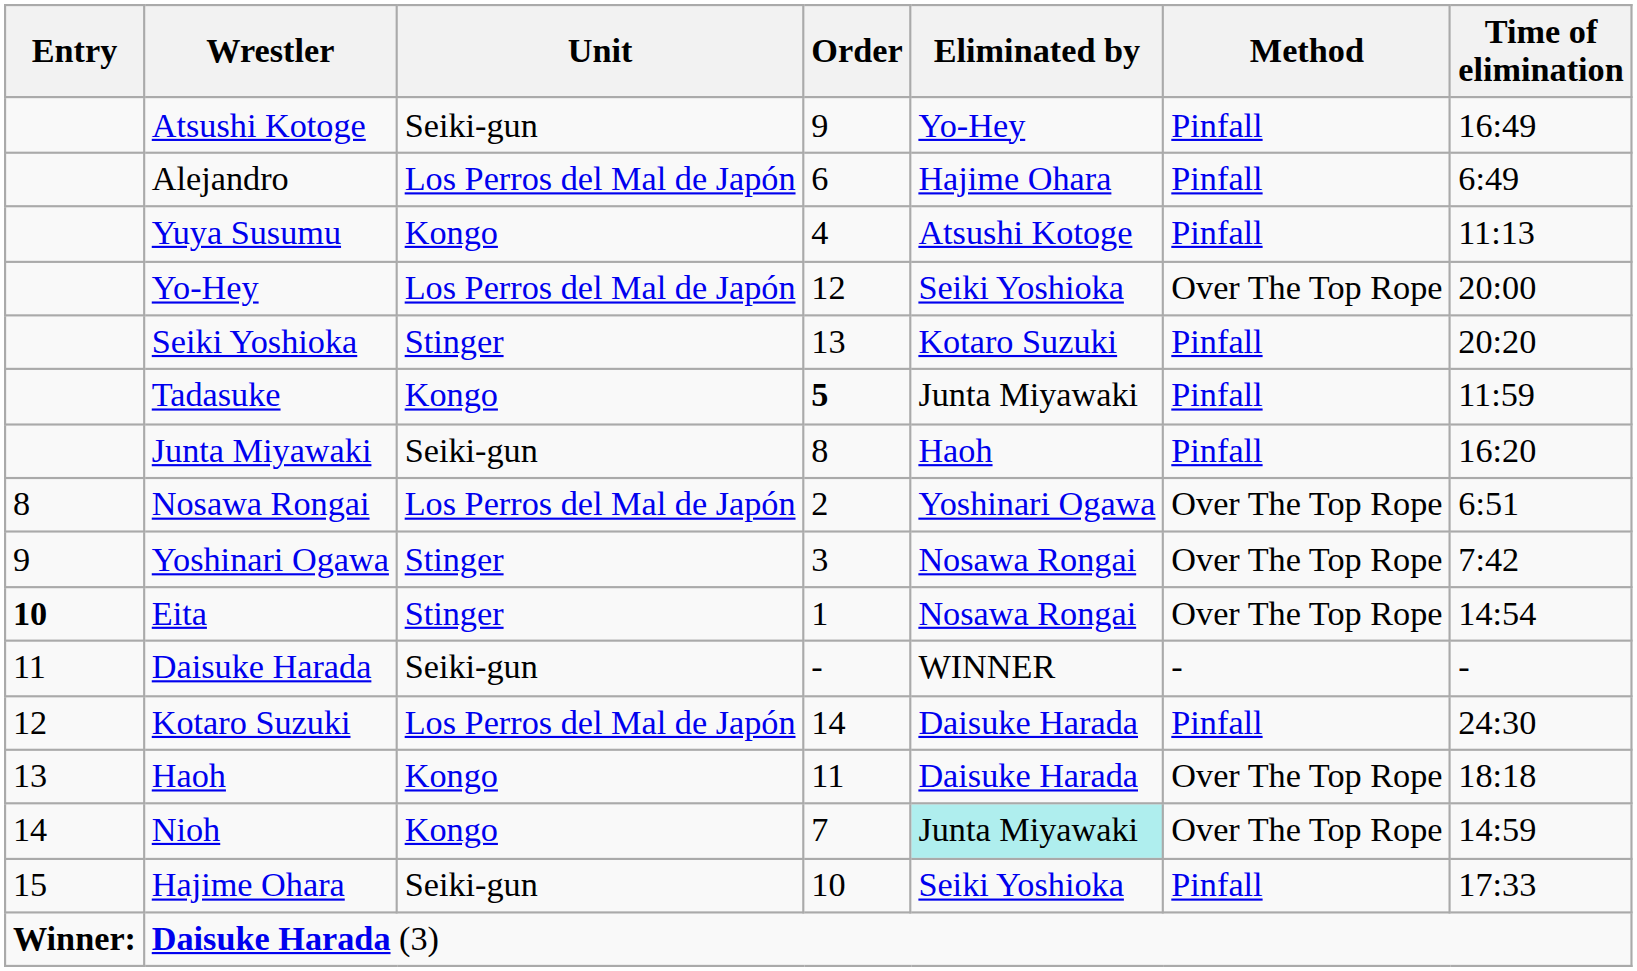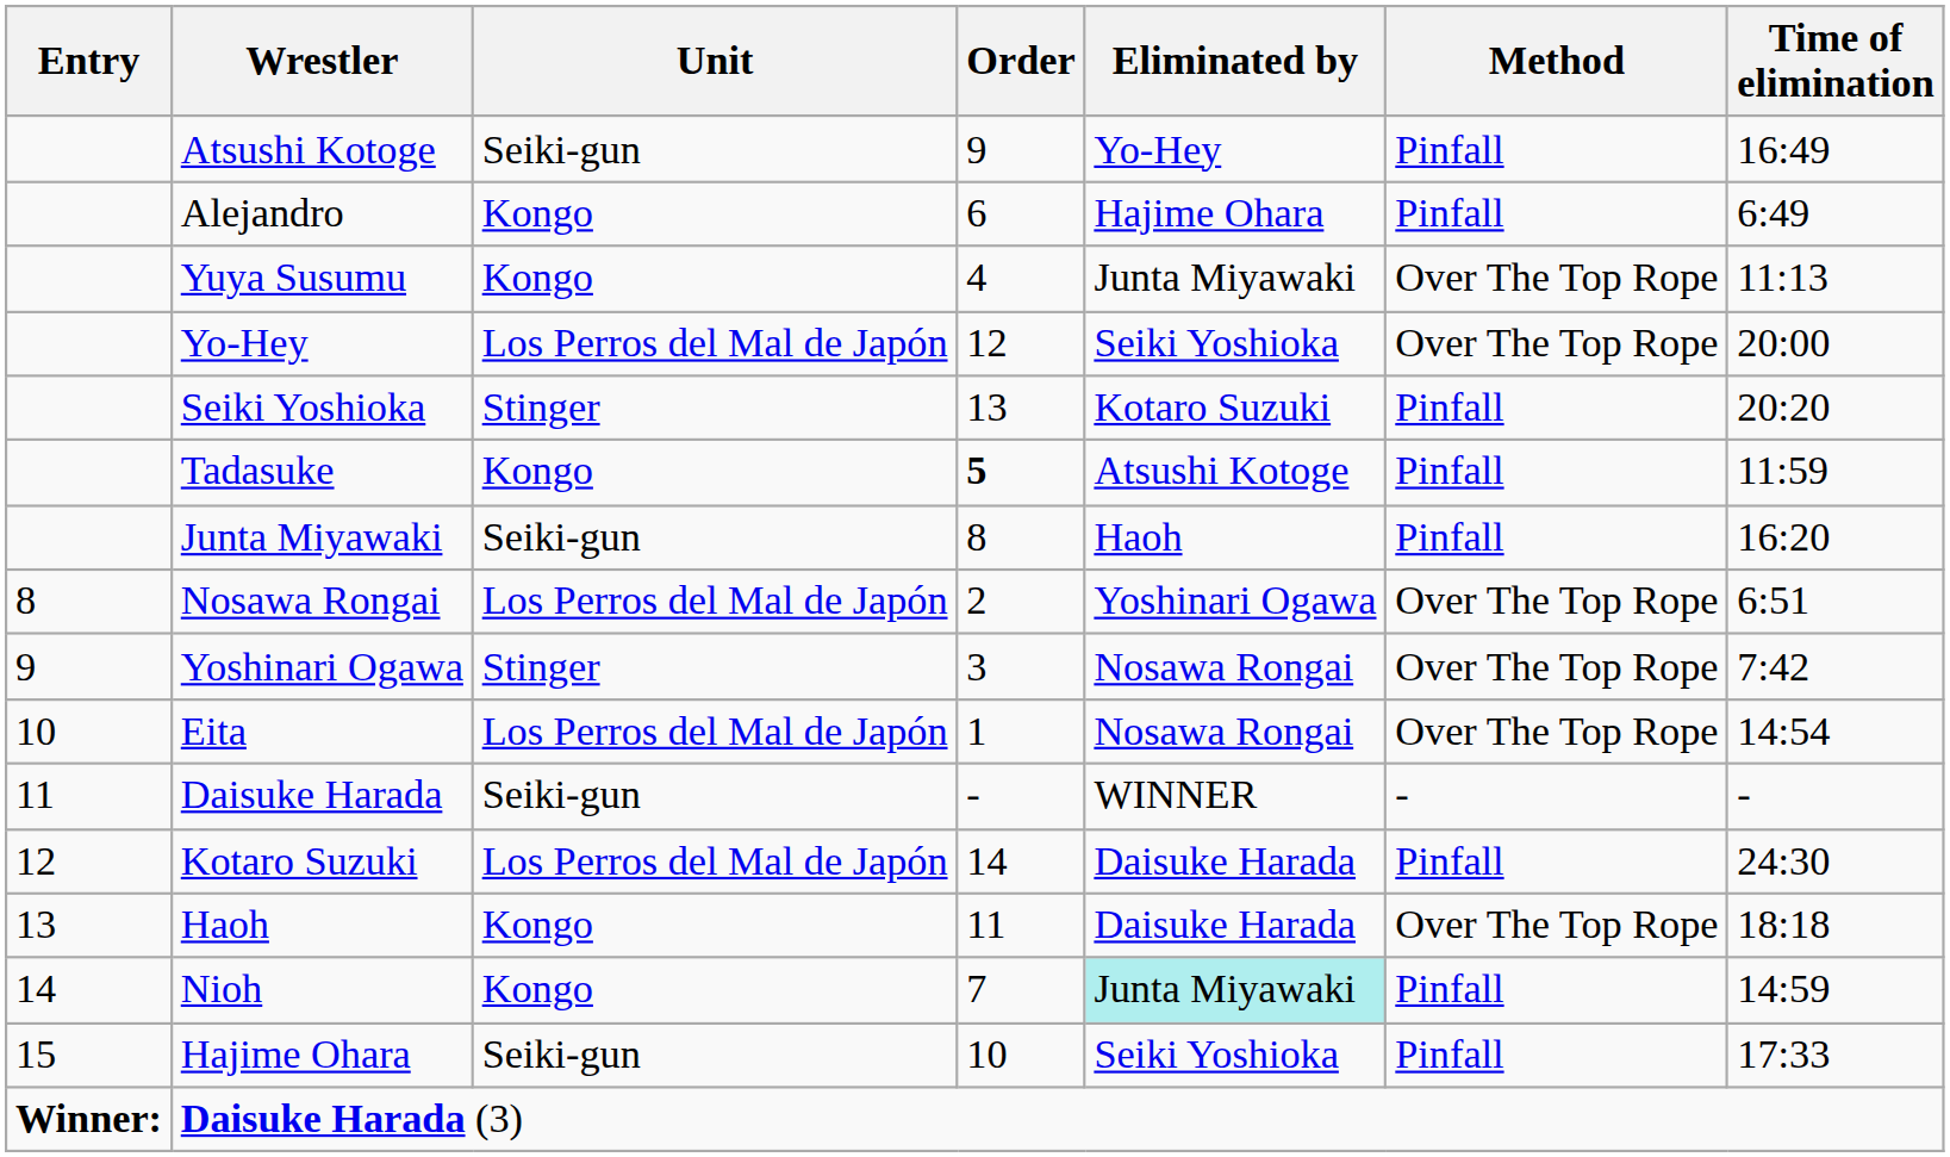 <table class="wikitable sortable">
 <tr>
 <th>Entry</th>
 <th>Wrestler</th>
 <th>Unit</th>
 <th>Order</th>
 <th>Eliminated by</th>
 <th>Method</th>
 <th>Time of<br>elimination</th>
 </tr>
 <tr>
 <td></td>
 <td><a href='#'>Atsushi Kotoge</a></td>
 <td>Seiki-gun</td>
 <td>9</td>
 <td><a href='#'>Yo-Hey</a></td>
 <td><a href='#'>Pinfall</a></td>
 <td>16:49</td>
 </tr>
 <tr>
 <td></td>
 <td>Alejandro</td>
-<td><a href='#'>Los Perros del Mal de Japón</a></td>
+<td><a href='#'>Kongo</a></td>
 <td>6</td>
 <td><a href='#'>Hajime Ohara</a></td>
 <td><a href='#'>Pinfall</a></td>
 <td>6:49</td>
 </tr>
 <tr>
 <td></td>
 <td><a href='#'>Yuya Susumu</a></td>
 <td><a href='#'>Kongo</a></td>
 <td>4</td>
-<td><a href='#'>Atsushi Kotoge</a></td>
-<td><a href='#'>Pinfall</a></td>
+<td>Junta Miyawaki</td>
+<td>Over The Top Rope</td>
 <td>11:13</td>
 </tr>
 <tr>
 <td></td>
 <td><a href='#'>Yo-Hey</a></td>
 <td><a href='#'>Los Perros del Mal de Japón</a></td>
 <td>12</td>
 <td><a href='#'>Seiki Yoshioka</a></td>
 <td>Over The Top Rope</td>
 <td>20:00</td>
 </tr>
 <tr>
 <td></td>
 <td><a href='#'>Seiki Yoshioka</a></td>
 <td><a href='#'>Stinger</a></td>
 <td>13</td>
 <td><a href='#'>Kotaro Suzuki</a></td>
 <td><a href='#'>Pinfall</a></td>
 <td>20:20</td>
 </tr>
 <tr>
 <td></td>
 <td><a href='#'>Tadasuke</a></td>
 <td><a href='#'>Kongo</a></td>
 <td><strong>5</strong></td>
-<td>Junta Miyawaki</td>
+<td><a href='#'>Atsushi Kotoge</a></td>
 <td><a href='#'>Pinfall</a></td>
 <td>11:59</td>
 </tr>
 <tr>
 <td></td>
 <td><a href='#'>Junta Miyawaki</a></td>
 <td>Seiki-gun</td>
 <td>8</td>
 <td><a href='#'>Haoh</a></td>
 <td><a href='#'>Pinfall</a></td>
 <td>16:20</td>
 </tr>
 <tr>
 <td>8</td>
 <td><a href='#'>Nosawa Rongai</a></td>
 <td><a href='#'>Los Perros del Mal de Japón</a></td>
 <td>2</td>
 <td><a href='#'>Yoshinari Ogawa</a></td>
 <td>Over The Top Rope</td>
 <td>6:51</td>
 </tr>
 <tr>
 <td>9</td>
 <td><a href='#'>Yoshinari Ogawa</a></td>
 <td><a href='#'>Stinger</a></td>
 <td>3</td>
 <td><a href='#'>Nosawa Rongai</a></td>
 <td>Over The Top Rope</td>
 <td>7:42</td>
 </tr>
 <tr>
-<td><strong>10</strong></td>
+<td>10</td>
 <td><a href='#'>Eita</a></td>
-<td><a href='#'>Stinger</a></td>
+<td><a href='#'>Los Perros del Mal de Japón</a></td>
 <td>1</td>
 <td><a href='#'>Nosawa Rongai</a></td>
 <td>Over The Top Rope</td>
 <td>14:54</td>
 </tr>
 <tr>
 <td>11</td>
 <td><a href='#'>Daisuke Harada</a></td>
 <td>Seiki-gun</td>
 <td>-</td>
 <td>WINNER</td>
 <td>-</td>
 <td>-</td>
 </tr>
 <tr>
 <td>12</td>
 <td><a href='#'>Kotaro Suzuki</a></td>
 <td><a href='#'>Los Perros del Mal de Japón</a></td>
 <td>14</td>
 <td><a href='#'>Daisuke Harada</a></td>
 <td><a href='#'>Pinfall</a></td>
 <td>24:30</td>
 </tr>
 <tr>
 <td>13</td>
 <td><a href='#'>Haoh</a></td>
 <td><a href='#'>Kongo</a></td>
 <td>11</td>
 <td><a href='#'>Daisuke Harada</a></td>
 <td>Over The Top Rope</td>
 <td>18:18</td>
 </tr>
 <tr>
 <td>14</td>
 <td><a href='#'>Nioh</a></td>
 <td><a href='#'>Kongo</a></td>
 <td>7</td>
 <td style="background: paleturquoise;">Junta Miyawaki</td>
-<td>Over The Top Rope</td>
+<td><a href='#'>Pinfall</a></td>
 <td>14:59</td>
 </tr>
 <tr>
 <td>15</td>
 <td><a href='#'>Hajime Ohara</a></td>
 <td>Seiki-gun</td>
 <td>10</td>
 <td><a href='#'>Seiki Yoshioka</a></td>
 <td><a href='#'>Pinfall</a></td>
 <td>17:33</td>
 </tr>
 <tr>
 <td><strong>Winner:</strong></td>
 <td colspan="6"><strong><a href='#'>Daisuke Harada</a></strong> (3)</td>
 </tr>
 </table>
